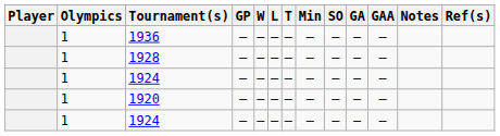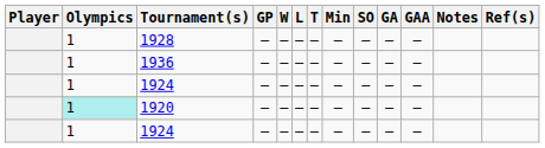 <table class="wikitable sortable plainrowheaders" style="text-align:center;">
 <tr>
 <th scope="col">Player</th>
 <th scope="col">Olympics</th>
 <th scope="col">Tournament(s)</th>
 <th scope="col">GP</th>
 <th scope="col">W</th>
 <th scope="col">L</th>
 <th scope="col">T</th>
 <th scope="col">Min</th>
 <th scope="col">SO</th>
 <th scope="col">GA</th>
 <th scope="col">GAA</th>
 <th scope="col">Notes</th>
 <th scope="col" class="unsortable">Ref(s)</th>
 </tr>
 <tr>
 <th scope="row"></th>
 <td align=left>1</td>
-<td align=left><a href='#'>1936</a></td>
+<td align=left><a href='#'>1928</a></td>
 <td>–</td>
 <td>–</td>
 <td>–</td>
 <td>–</td>
 <td>–</td>
 <td>–</td>
 <td>–</td>
 <td>–</td>
 <td></td>
 <td></td>
 </tr>
 <tr>
 <th scope="row"></th>
 <td align=left>1</td>
-<td align=left><a href='#'>1928</a></td>
+<td align=left><a href='#'>1936</a></td>
 <td>–</td>
 <td>–</td>
 <td>–</td>
 <td>–</td>
 <td>–</td>
 <td>–</td>
 <td>–</td>
 <td>–</td>
 <td></td>
 <td></td>
 </tr>
 <tr>
 <th scope="row"></th>
 <td align=left>1</td>
 <td align=left><a href='#'>1924</a></td>
 <td>–</td>
 <td>–</td>
 <td>–</td>
 <td>–</td>
 <td>–</td>
 <td>–</td>
 <td>–</td>
 <td>–</td>
 <td></td>
 <td></td>
 </tr>
 <tr>
 <th scope="row"></th>
-<td align=left>1</td>
+<td align=left style="background: paleturquoise;">1</td>
 <td align=left><a href='#'>1920</a></td>
 <td>–</td>
 <td>–</td>
 <td>–</td>
 <td>–</td>
 <td>–</td>
 <td>–</td>
 <td>–</td>
 <td>–</td>
 <td></td>
 <td></td>
 </tr>
 <tr>
 <th scope="row"></th>
 <td align=left>1</td>
 <td align=left><a href='#'>1924</a></td>
 <td>–</td>
 <td>–</td>
 <td>–</td>
 <td>–</td>
 <td>–</td>
 <td>–</td>
 <td>–</td>
 <td>–</td>
 <td></td>
 <td></td>
 </tr>
 </table>
